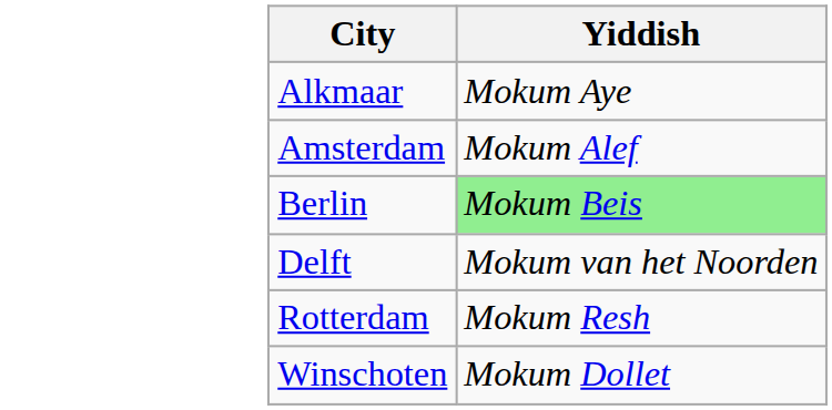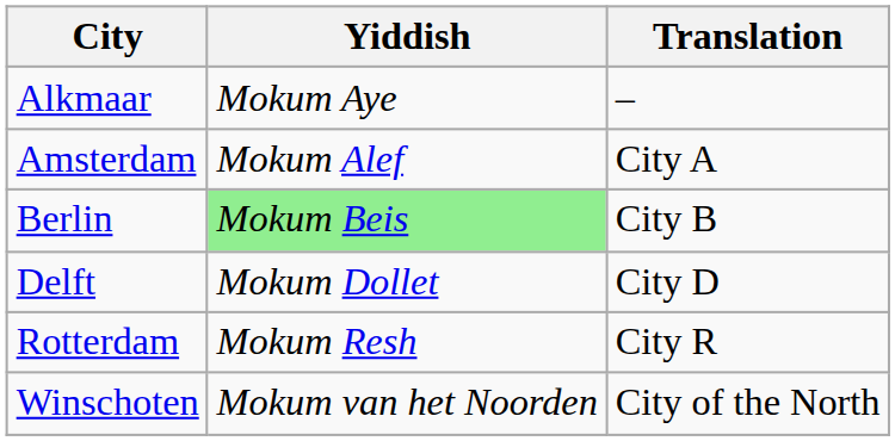 <table class="wikitable" style="float: right; margin-left: 1em;">
 <tr>
 <th>City</th>
 <th>Yiddish</th>
+<th>Translation</th>
 </tr>
 <tr>
 <td><a href='#'>Alkmaar</a></td>
 <td><em>Mokum Aye</em></td>
+<td>–</td>
 </tr>
 <tr>
 <td><a href='#'>Amsterdam</a></td>
 <td><em>Mokum <a href='#'>Alef</a></em></td>
+<td>City A</td>
 </tr>
 <tr>
 <td><a href='#'>Berlin</a></td>
 <td style="background: lightgreen;"><em>Mokum <a href='#'>Beis</a></em></td>
+<td>City B</td>
 </tr>
 <tr>
 <td><a href='#'>Delft</a></td>
-<td><em>Mokum van het Noorden</em></td>
+<td><em>Mokum <a href='#'>Dollet</a></em></td>
+<td>City D</td>
 </tr>
 <tr>
 <td><a href='#'>Rotterdam</a></td>
 <td><em>Mokum <a href='#'>Resh</a></em></td>
+<td>City R</td>
 </tr>
 <tr>
 <td><a href='#'>Winschoten</a></td>
-<td><em>Mokum <a href='#'>Dollet</a></em></td>
+<td><em>Mokum van het Noorden</em></td>
+<td>City of the North</td>
 </tr>
 </table>
